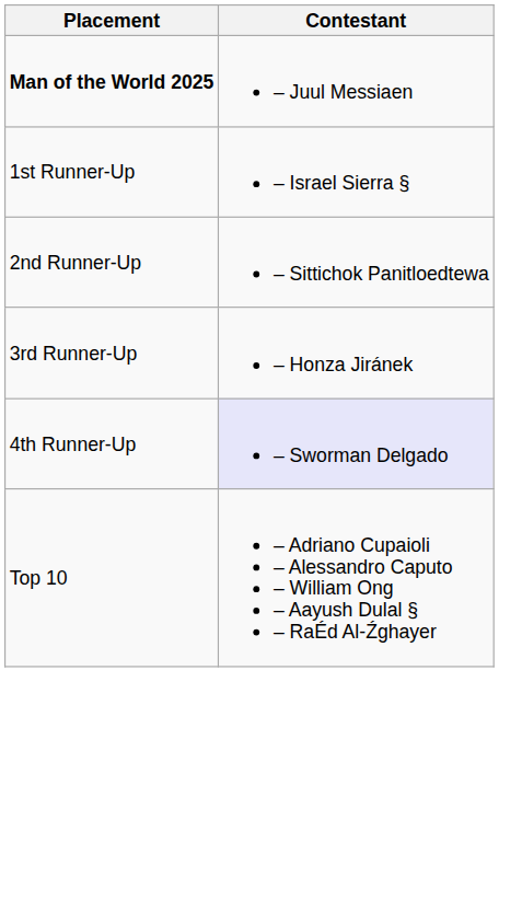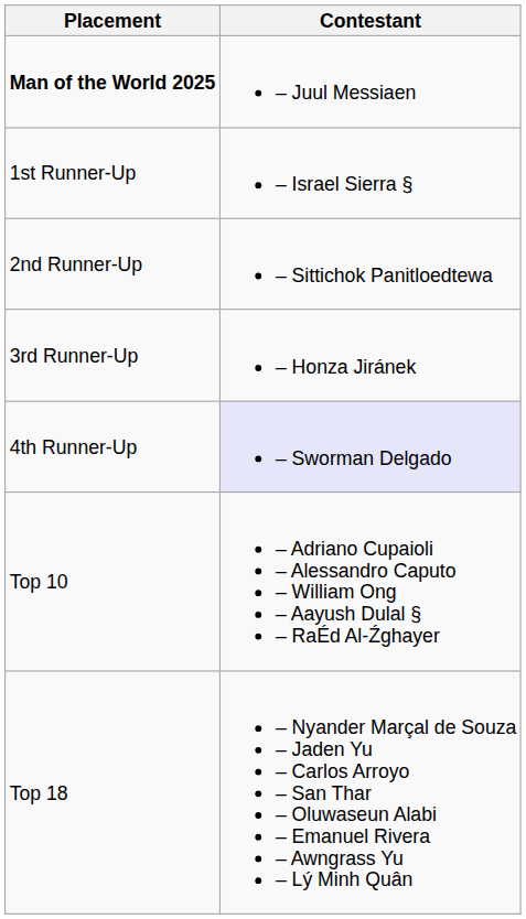 <table class="wikitable sortable" style="font-size: 95%;">
 <tr>
 <th>Placement</th>
 <th>Contestant</th>
 </tr>
 <tr>
 <td><strong>Man of the World 2025</strong></td>
 <td><br><ul><li> – Juul Messiaen</li></ul></td>
 </tr>
 <tr>
 <td>1st Runner-Up</td>
 <td><br><ul><li> – Israel Sierra §</li></ul></td>
 </tr>
 <tr>
 <td>2nd Runner-Up</td>
 <td><br><ul><li> – Sittichok Panitloedtewa</li></ul></td>
 </tr>
 <tr>
 <td>3rd Runner-Up</td>
 <td><br><ul><li> – Honza Jiránek</li></ul></td>
 </tr>
 <tr>
 <td>4th Runner-Up</td>
 <td style="background: lavender;"><br><ul><li> – Sworman Delgado</li></ul></td>
 </tr>
 <tr>
 <td>Top 10</td>
 <td><br><ul><li> – Adriano Cupaioli</li><li> – Alessandro Caputo</li><li> – William Ong</li><li> – Aayush Dulal §</li><li> – RaÉd Al-Źghayer</li></ul></td>
 </tr>
+<tr>
+<td>Top 18</td>
+<td><br><ul><li> – Nyander Marçal de Souza</li><li> – Jaden Yu</li><li> – Carlos Arroyo</li><li> – San Thar</li><li> – Oluwaseun Alabi</li><li> – Emanuel Rivera</li><li> – Awngrass Yu</li><li> – Lý Minh Quân</li></ul></td>
+</tr>
 </table>
